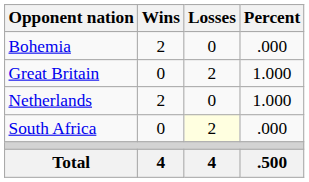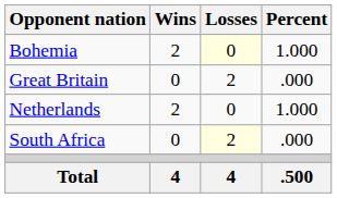 <table class=wikitable>
 <tr>
 <th>Opponent nation</th>
 <th>Wins</th>
 <th>Losses</th>
 <th>Percent</th>
 </tr>
 <tr align=center>
 <td align=left><a href='#'>Bohemia</a></td>
 <td>2</td>
-<td>0</td>
-<td>.000</td>
+<td style="background: lightyellow;">0</td>
+<td>1.000</td>
 </tr>
 <tr align=center>
 <td align=left><a href='#'>Great Britain</a></td>
 <td>0</td>
 <td>2</td>
-<td>1.000</td>
+<td>.000</td>
 </tr>
 <tr align=center>
 <td align=left><a href='#'>Netherlands</a></td>
 <td>2</td>
 <td>0</td>
 <td>1.000</td>
 </tr>
 <tr align=center>
 <td align=left><a href='#'>South Africa</a></td>
 <td>0</td>
 <td style="background: lightyellow;">2</td>
 <td>.000</td>
 </tr>
 <tr>
 <td colspan=4 bgcolor=lightgray></td>
 </tr>
 <tr>
 <th>Total</th>
 <th>4</th>
 <th>4</th>
 <th>.500</th>
 </tr>
 </table>
